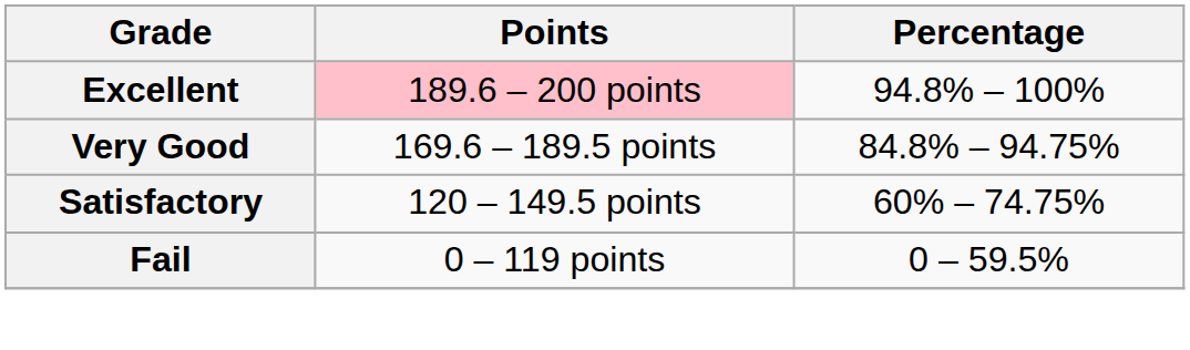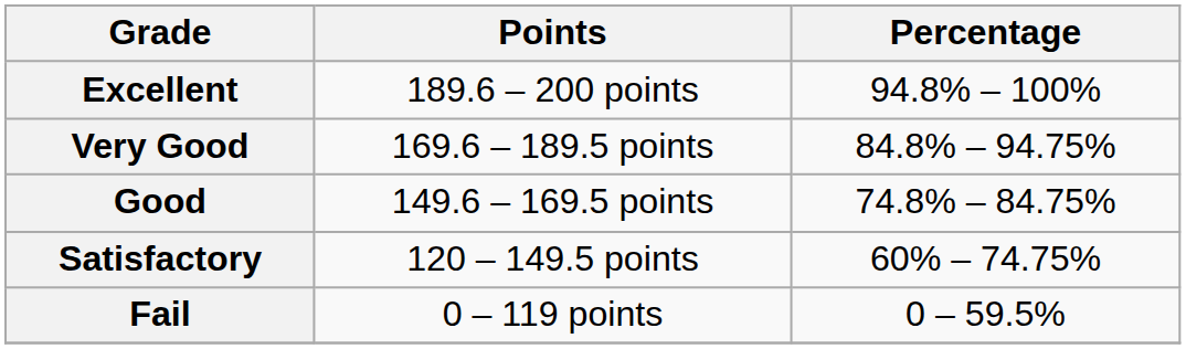 <table class="wikitable" width="60%">
 <tr>
 <th scope="col">Grade</th>
 <th scope="col">Points</th>
 <th scope="col">Percentage</th>
 </tr>
 <tr>
 <th scope="row">Excellent</th>
-<td align="center" style="background: pink;">189.6 – 200 points</td>
+<td align="center">189.6 – 200 points</td>
 <td align="center">94.8% – 100%</td>
 </tr>
 <tr>
 <th scope="row">Very Good</th>
 <td align="center">169.6 – 189.5 points</td>
 <td align="center">84.8% – 94.75%</td>
+</tr>
+<tr>
+<th scope="row">Good</th>
+<td align="center">149.6 – 169.5 points</td>
+<td align="center">74.8% – 84.75%</td>
 </tr>
 <tr>
 <th scope="row">Satisfactory</th>
 <td align="center">120 – 149.5 points</td>
 <td align="center">60% – 74.75%</td>
 </tr>
 <tr>
 <th scope="row">Fail</th>
 <td align="center">0 – 119 points</td>
 <td align="center">0 – 59.5%</td>
 </tr>
 <tr>
 </tr>
 </table>
